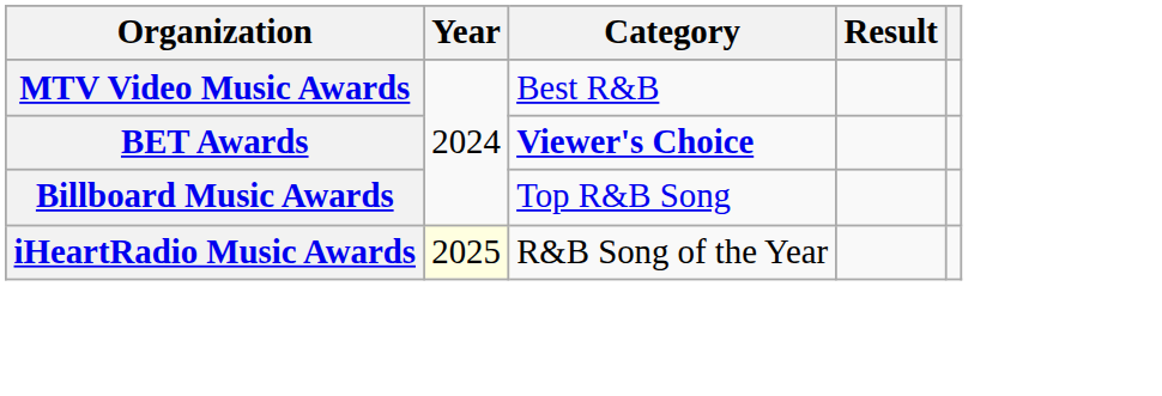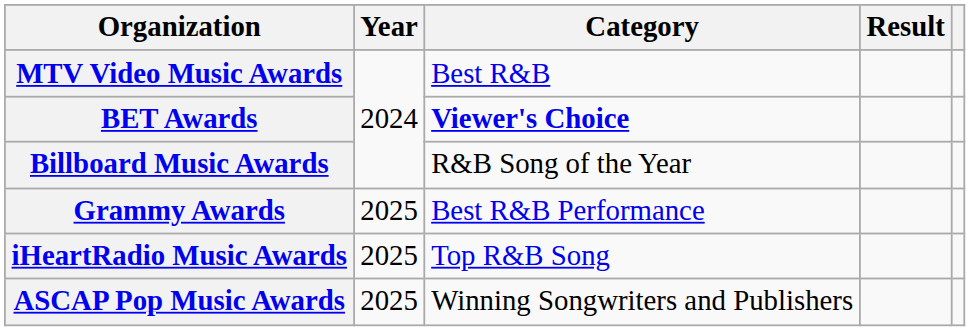 <table class="wikitable sortable plainrowheaders" style="border:none; margin:0;">
 <tr>
 <th scope="col">Organization</th>
 <th scope="col">Year</th>
 <th scope="col">Category</th>
 <th scope="col">Result</th>
 <th class="unsortable" scope="col"></th>
 </tr>
 <tr>
 <th scope="row"><a href='#'>MTV Video Music Awards</a></th>
 <td rowspan="3">2024</td>
 <td><a href='#'>Best R&B</a></td>
 <td></td>
 <td></td>
 </tr>
 <tr>
 <th scope="row"><a href='#'>BET Awards</a></th>
 <td><strong><a href='#'>Viewer's Choice</a></strong></td>
 <td></td>
 <td></td>
 </tr>
 <tr>
 <th scope="row"><a href='#'>Billboard Music Awards</a></th>
+<td>R&B Song of the Year</td>
+<td></td>
+<td></td>
+</tr>
+<tr>
+<th scope="row"><a href='#'>Grammy Awards</a></th>
+<td>2025</td>
+<td><a href='#'>Best R&B Performance</a></td>
+<td></td>
+<td></td>
+</tr>
+<tr>
+<th scope="row"><a href='#'>iHeartRadio Music Awards</a></th>
+<td>2025</td>
 <td><a href='#'>Top R&B Song</a></td>
 <td></td>
 <td></td>
 </tr>
 <tr>
-<th scope="row"><a href='#'>iHeartRadio Music Awards</a></th>
-<td style="background: lightyellow;">2025</td>
-<td>R&B Song of the Year</td>
+<th scope="row"><a href='#'>ASCAP Pop Music Awards</a></th>
+<td>2025</td>
+<td>Winning Songwriters and Publishers</td>
 <td></td>
 <td></td>
 </tr>
 <tr>
 </tr>
 </table>
